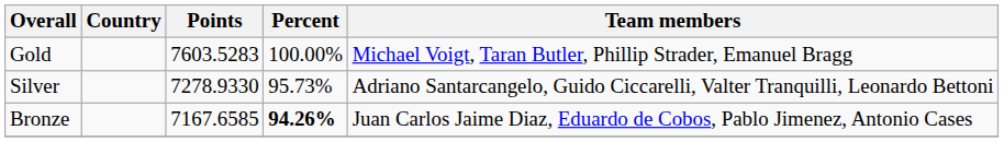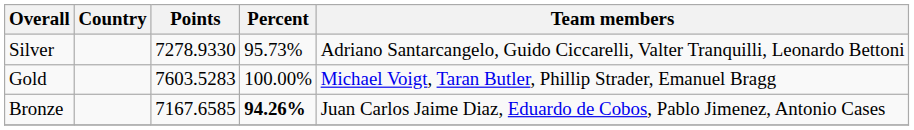 <table class="wikitable sortable" style="text-align: left;">
 <tr>
 <th>Overall</th>
 <th>Country</th>
 <th>Points</th>
 <th>Percent</th>
 <th>Team members</th>
 </tr>
 <tr>
+<td> Silver</td>
+<td></td>
+<td>7278.9330</td>
+<td>95.73%</td>
+<td>Adriano Santarcangelo, Guido Ciccarelli, Valter Tranquilli, Leonardo Bettoni</td>
+</tr>
+<tr>
 <td> Gold</td>
 <td></td>
 <td>7603.5283</td>
 <td>100.00%</td>
 <td><a href='#'>Michael Voigt</a>, <a href='#'>Taran Butler</a>, Phillip Strader, Emanuel Bragg</td>
-</tr>
-<tr>
-<td> Silver</td>
-<td></td>
-<td>7278.9330</td>
-<td>95.73%</td>
-<td>Adriano Santarcangelo, Guido Ciccarelli, Valter Tranquilli, Leonardo Bettoni</td>
 </tr>
 <tr>
 <td> Bronze</td>
 <td></td>
 <td>7167.6585</td>
 <td><strong>94.26%</strong></td>
 <td>Juan Carlos Jaime Diaz, <a href='#'>Eduardo de Cobos</a>, Pablo Jimenez, Antonio Cases</td>
 </tr>
 <tr>
 </tr>
 </table>
